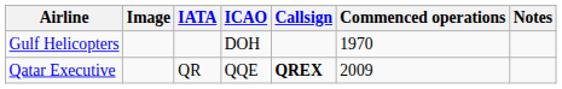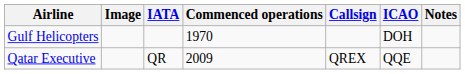 <table class="wikitable sortable">
 <tr valign="middle">
 <th>Airline</th>
 <th>Image</th>
 <th><a href='#'>IATA</a></th>
+<th>Commenced operations</th>
+<th><a href='#'>Callsign</a></th>
 <th><a href='#'>ICAO</a></th>
-<th><a href='#'>Callsign</a></th>
-<th>Commenced operations</th>
 <th>Notes</th>
 </tr>
 <tr>
 <td><a href='#'>Gulf Helicopters</a></td>
 <td></td>
 <td></td>
+<td>1970</td>
+<td></td>
 <td>DOH</td>
-<td></td>
-<td>1970</td>
 <td></td>
 </tr>
 <tr>
 <td><a href='#'>Qatar Executive</a></td>
 <td></td>
 <td>QR</td>
+<td>2009</td>
+<td>QREX</td>
 <td>QQE</td>
-<td><strong>QREX</strong></td>
-<td>2009</td>
 <td></td>
 </tr>
 </table>
